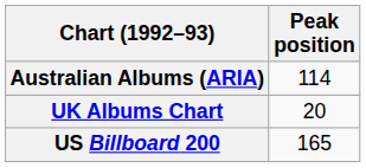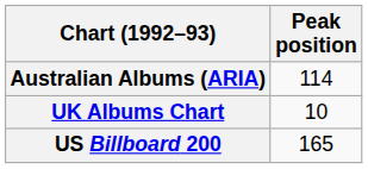 <table class="wikitable sortable plainrowheaders">
 <tr>
 <th scope="col">Chart (1992–93)</th>
 <th scope="col">Peak<br>position</th>
 </tr>
 <tr>
 <th scope="row">Australian Albums (<a href='#'>ARIA</a>)</th>
 <td style="text-align:center;">114</td>
 </tr>
 <tr>
 <th scope="row"><a href='#'>UK Albums Chart</a></th>
-<td style="text-align:center;">20</td>
+<td style="text-align:center;">10</td>
 </tr>
 <tr>
 <th scope="row">US <a href='#'><em>Billboard</em> 200</a></th>
 <td style="text-align:center;">165</td>
 </tr>
 </table>
